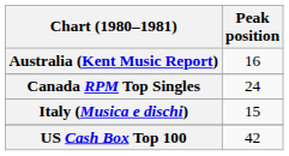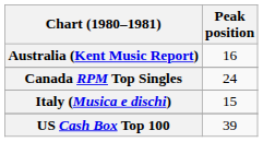 <table class="wikitable sortable plainrowheaders" style="text-align:center">
 <tr>
 <th scope="col">Chart (1980–1981)</th>
 <th scope="col">Peak<br> position</th>
 </tr>
 <tr>
 <th scope="row">Australia (<a href='#'>Kent Music Report</a>)</th>
 <td>16</td>
 </tr>
 <tr>
 </tr>
 <tr>
 </tr>
 <tr>
 <th scope="row">Canada <em><a href='#'>RPM</a></em> Top Singles</th>
 <td style="text-align:center;">24</td>
 </tr>
 <tr>
 </tr>
 <tr>
 </tr>
 <tr>
 <th scope="row">Italy (<em><a href='#'>Musica e dischi</a></em>)</th>
 <td>15</td>
 </tr>
 <tr>
 </tr>
 <tr>
 </tr>
 <tr>
 </tr>
 <tr>
 </tr>
 <tr>
 </tr>
 <tr>
 </tr>
 <tr>
 <th scope="row">US <em><a href='#'>Cash Box</a></em> Top 100</th>
-<td style="text-align:center;">42</td>
+<td style="text-align:center;">39</td>
 </tr>
 </table>
